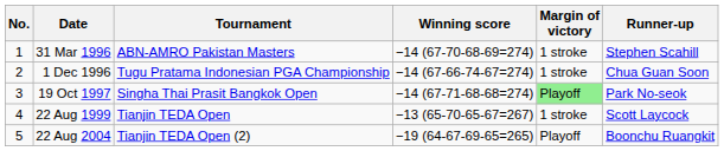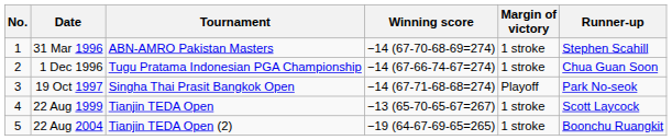 <table class="wikitable" style="font-size:95%;">
 <tr>
 <th>No.</th>
 <th>Date</th>
 <th>Tournament</th>
 <th>Winning score</th>
 <th>Margin of<br>victory</th>
 <th>Runner-up</th>
 </tr>
 <tr>
 <td align=center>1</td>
 <td align=right>31 Mar <a href='#'>1996</a></td>
 <td><a href='#'>ABN-AMRO Pakistan Masters</a></td>
 <td>−14 (67-70-68-69=274)</td>
 <td>1 stroke</td>
 <td> <a href='#'>Stephen Scahill</a></td>
 </tr>
 <tr>
 <td align=center>2</td>
 <td align=right>1 Dec 1996</td>
 <td><a href='#'>Tugu Pratama Indonesian PGA Championship</a></td>
 <td>−14 (67-66-74-67=274)</td>
 <td>1 stroke</td>
 <td> <a href='#'>Chua Guan Soon</a></td>
 </tr>
 <tr>
 <td align=center>3</td>
 <td align=right>19 Oct <a href='#'>1997</a></td>
 <td><a href='#'>Singha Thai Prasit Bangkok Open</a></td>
 <td>−14 (67-71-68-68=274)</td>
-<td style="background: lightgreen;">Playoff</td>
+<td>Playoff</td>
 <td> <a href='#'>Park No-seok</a></td>
 </tr>
 <tr>
 <td align=center>4</td>
 <td align=right>22 Aug <a href='#'>1999</a></td>
 <td><a href='#'>Tianjin TEDA Open</a></td>
 <td>−13 (65-70-65-67=267)</td>
 <td>1 stroke</td>
 <td> <a href='#'>Scott Laycock</a></td>
 </tr>
 <tr>
 <td align=center>5</td>
 <td align=right>22 Aug <a href='#'>2004</a></td>
 <td><a href='#'>Tianjin TEDA Open</a> (2)</td>
 <td>−19 (64-67-69-65=265)</td>
-<td>Playoff</td>
+<td>1 stroke</td>
 <td> <a href='#'>Boonchu Ruangkit</a></td>
 </tr>
 </table>
